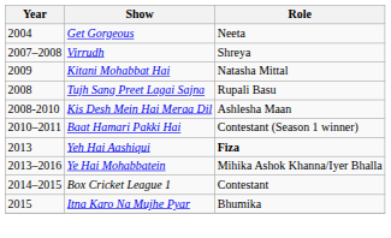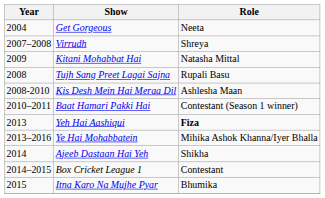 <table class="wikitable sortable">
 <tr>
 <th>Year</th>
 <th>Show</th>
 <th>Role</th>
 </tr>
 <tr>
 <td>2004</td>
 <td><em><a href='#'>Get Gorgeous</a></em></td>
 <td>Neeta</td>
 </tr>
 <tr>
 <td>2007–2008</td>
 <td><em><a href='#'>Virrudh</a></em></td>
 <td>Shreya</td>
 </tr>
 <tr>
 <td>2009</td>
 <td><em><a href='#'>Kitani Mohabbat Hai</a></em></td>
 <td>Natasha Mittal</td>
 </tr>
 <tr>
 <td>2008</td>
 <td><em><a href='#'>Tujh Sang Preet Lagai Sajna</a></em></td>
 <td>Rupali Basu</td>
 </tr>
 <tr>
 <td>2008-2010</td>
 <td><em><a href='#'>Kis Desh Mein Hai Meraa Dil</a></em></td>
 <td>Ashlesha Maan</td>
 </tr>
 <tr>
 <td>2010–2011</td>
 <td><em><a href='#'>Baat Hamari Pakki Hai</a></em></td>
 <td>Contestant (Season 1 winner)</td>
 </tr>
 <tr>
 <td>2013</td>
 <td><em><a href='#'>Yeh Hai Aashiqui</a></em></td>
 <td><strong>Fiza</strong></td>
 </tr>
 <tr>
 <td>2013–2016</td>
 <td><em><a href='#'>Ye Hai Mohabbatein</a></em></td>
 <td>Mihika Ashok Khanna/Iyer Bhalla</td>
 </tr>
 <tr>
+<td>2014</td>
+<td><em><a href='#'>Ajeeb Dastaan Hai Yeh</a></em></td>
+<td>Shikha</td>
+</tr>
+<tr>
 <td>2014–2015</td>
 <td><em>Box Cricket League 1</em></td>
 <td>Contestant</td>
 </tr>
 <tr>
 <td>2015</td>
 <td><em><a href='#'>Itna Karo Na Mujhe Pyar</a></em></td>
 <td>Bhumika</td>
 </tr>
 <tr>
 </tr>
 </table>
